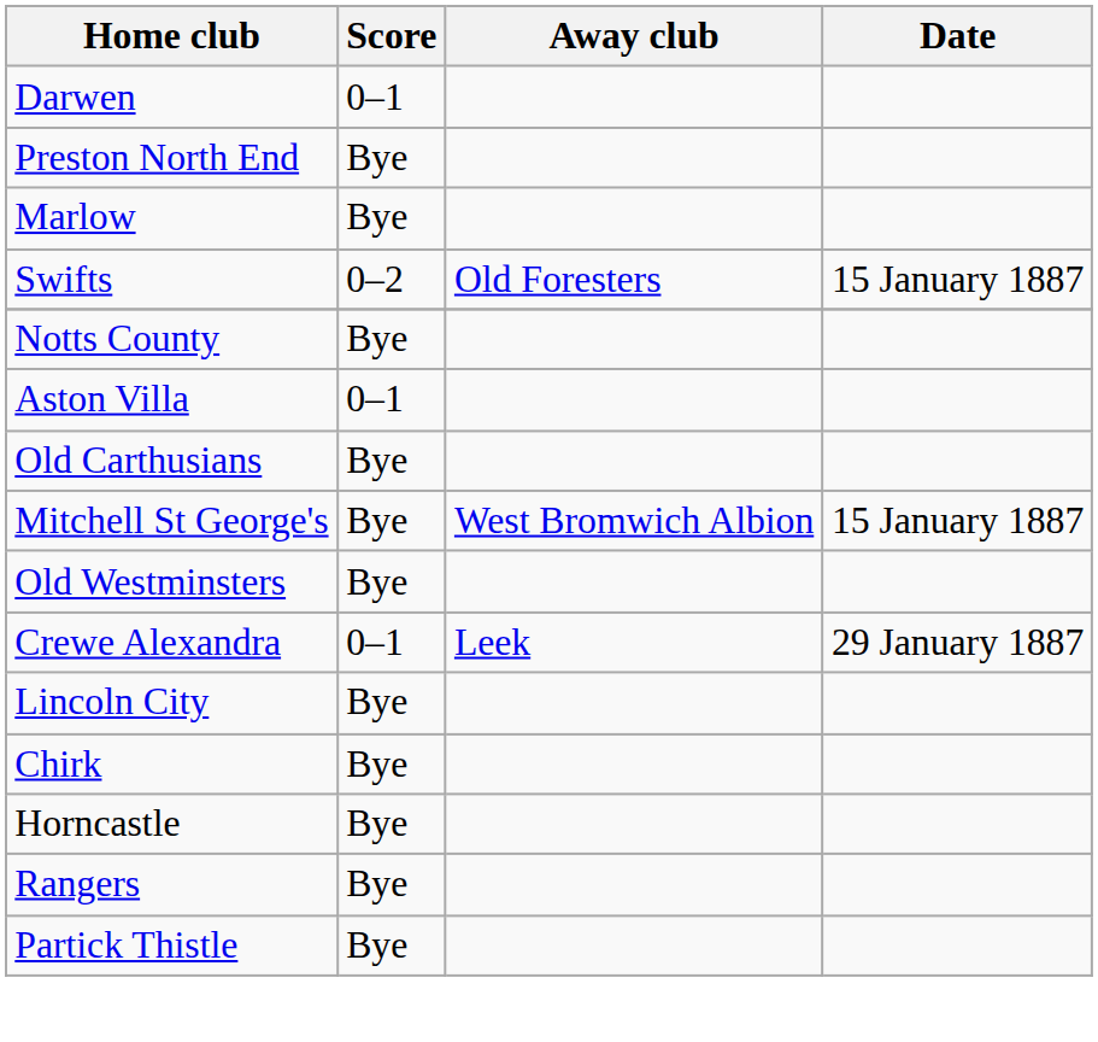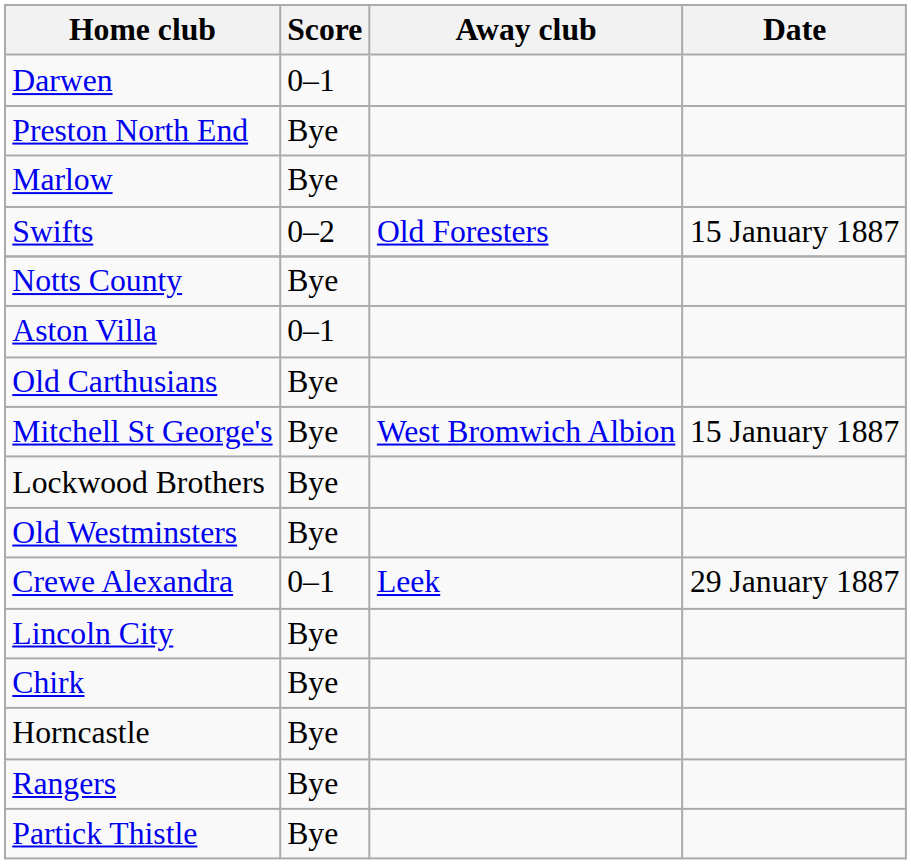 <table class="wikitable">
 <tr>
 <th>Home club</th>
 <th>Score</th>
 <th>Away club</th>
 <th>Date</th>
 </tr>
 <tr>
 <td><a href='#'>Darwen</a></td>
 <td>0–1</td>
 <td></td>
 <td></td>
 </tr>
 <tr>
 <td><a href='#'>Preston North End</a></td>
 <td>Bye</td>
 <td></td>
 <td></td>
 </tr>
 <tr>
 <td><a href='#'>Marlow</a></td>
 <td>Bye</td>
 <td></td>
 <td></td>
 </tr>
 <tr>
 <td><a href='#'>Swifts</a></td>
 <td>0–2</td>
 <td><a href='#'>Old Foresters</a></td>
 <td>15 January 1887</td>
 </tr>
 <tr>
 </tr>
 <tr>
 <td><a href='#'>Notts County</a></td>
 <td>Bye</td>
 <td></td>
 <td></td>
 </tr>
 <tr>
 <td><a href='#'>Aston Villa</a></td>
 <td>0–1</td>
 <td></td>
 <td></td>
 </tr>
 <tr>
 <td><a href='#'>Old Carthusians</a></td>
 <td>Bye</td>
 <td></td>
 <td></td>
 </tr>
 <tr>
 <td><a href='#'>Mitchell St George's</a></td>
 <td>Bye</td>
 <td><a href='#'>West Bromwich Albion</a></td>
 <td>15 January 1887</td>
 </tr>
 <tr>
+<td>Lockwood Brothers</td>
+<td>Bye</td>
+<td></td>
+<td></td>
+</tr>
+<tr>
 <td><a href='#'>Old Westminsters</a></td>
 <td>Bye</td>
 <td></td>
 <td></td>
 </tr>
 <tr>
 <td><a href='#'>Crewe Alexandra</a></td>
 <td>0–1</td>
 <td><a href='#'>Leek</a></td>
 <td>29 January 1887</td>
 </tr>
 <tr>
 <td><a href='#'>Lincoln City</a></td>
 <td>Bye</td>
 <td></td>
 <td></td>
 </tr>
 <tr>
 <td><a href='#'>Chirk</a> </td>
 <td>Bye</td>
 <td></td>
 <td></td>
 </tr>
 <tr>
 <td>Horncastle</td>
 <td>Bye</td>
 <td></td>
 <td></td>
 </tr>
 <tr>
 <td><a href='#'>Rangers</a> </td>
 <td>Bye</td>
 <td></td>
 <td></td>
 </tr>
 <tr>
 <td><a href='#'>Partick Thistle</a> </td>
 <td>Bye</td>
 <td></td>
 <td></td>
 </tr>
 </table>
